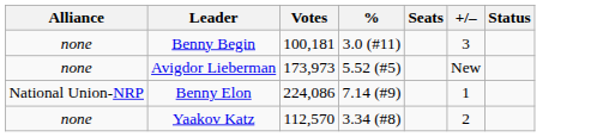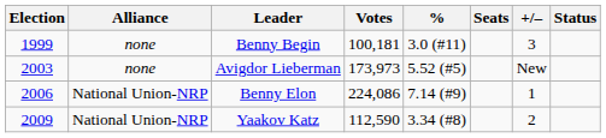 <table class=wikitable style=text-align:center>
 <tr>
+<th>Election</th>
 <th>Alliance</th>
 <th>Leader</th>
 <th>Votes</th>
 <th>%</th>
 <th>Seats</th>
 <th>+/–</th>
 <th>Status</th>
 </tr>
 <tr>
+<td><a href='#'>1999</a></td>
 <td><em>none</em></td>
 <td><a href='#'>Benny Begin</a></td>
 <td>100,181</td>
 <td>3.0 (#11)</td>
 <td></td>
 <td> 3</td>
 <td></td>
 </tr>
 <tr>
+<td><a href='#'>2003</a></td>
 <td><em>none</em></td>
 <td><a href='#'>Avigdor Lieberman</a></td>
 <td>173,973</td>
 <td>5.52 (#5)</td>
 <td></td>
 <td>New</td>
 <td></td>
 </tr>
 <tr>
+<td><a href='#'>2006</a></td>
 <td>National Union-<a href='#'>NRP</a></td>
 <td><a href='#'>Benny Elon</a></td>
 <td>224,086</td>
 <td>7.14 (#9)</td>
 <td></td>
 <td> 1</td>
 <td></td>
 </tr>
 <tr>
-<td><em>none</em></td>
+<td><a href='#'>2009</a></td>
+<td>National Union-<a href='#'>NRP</a></td>
 <td><a href='#'>Yaakov Katz</a></td>
-<td>112,570</td>
+<td>112,590</td>
 <td>3.34 (#8)</td>
 <td></td>
 <td> 2</td>
 <td></td>
 </tr>
 </table>
